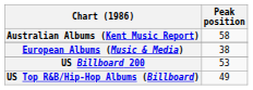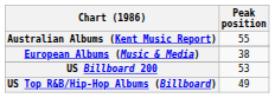 <table class="wikitable sortable plainrowheaders" style="text-align:center">
 <tr>
 <th scope="col">Chart (1986)</th>
 <th scope="col">Peak<br>position</th>
 </tr>
 <tr>
 <th scope="row">Australian Albums (<a href='#'>Kent Music Report</a>)</th>
-<td>58</td>
+<td>55</td>
 </tr>
 <tr>
 </tr>
 <tr>
 </tr>
 <tr>
 </tr>
 <tr>
 <th scope="row"><a href='#'>European Albums</a> (<em><a href='#'>Music & Media</a></em>)</th>
 <td>38</td>
 </tr>
 <tr>
 </tr>
 <tr>
 </tr>
 <tr>
 </tr>
 <tr>
 </tr>
 <tr>
 <th scope="row">US <a href='#'><em>Billboard</em> 200</a></th>
 <td>53</td>
 </tr>
 <tr>
 <th scope="row">US <a href='#'>Top R&B/Hip-Hop Albums</a> (<em><a href='#'>Billboard</a></em>)</th>
 <td>49</td>
 </tr>
 </table>
